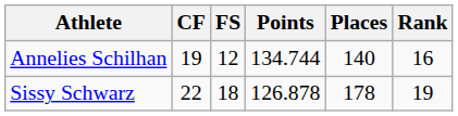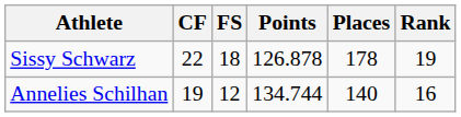 <table class="wikitable" border="1" style="font-size:90%">
 <tr>
 <th>Athlete</th>
 <th>CF</th>
 <th>FS</th>
 <th>Points</th>
 <th>Places</th>
 <th>Rank</th>
 </tr>
 <tr align=center>
+<td align=left><a href='#'>Sissy Schwarz</a></td>
+<td>22</td>
+<td>18</td>
+<td>126.878</td>
+<td>178</td>
+<td>19</td>
+</tr>
+<tr align=center>
 <td align=left><a href='#'>Annelies Schilhan</a></td>
 <td>19</td>
 <td>12</td>
 <td>134.744</td>
 <td>140</td>
 <td>16</td>
 </tr>
-<tr align=center>
-<td align=left><a href='#'>Sissy Schwarz</a></td>
-<td>22</td>
-<td>18</td>
-<td>126.878</td>
-<td>178</td>
-<td>19</td>
-</tr>
 </table>
